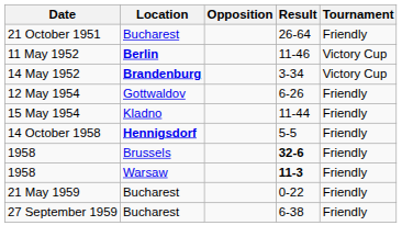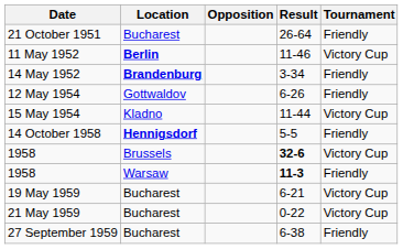 <table class="wikitable">
 <tr align="left">
 <th>Date</th>
 <th>Location</th>
 <th>Opposition</th>
 <th>Result</th>
 <th>Tournament</th>
 </tr>
 <tr>
 <td>21 October 1951</td>
 <td><a href='#'>Bucharest</a></td>
 <td></td>
 <td>26-64</td>
 <td>Friendly</td>
 </tr>
 <tr>
 <td>11 May 1952</td>
 <td><strong><a href='#'>Berlin</a></strong></td>
 <td></td>
 <td>11-46</td>
 <td>Victory Cup</td>
 </tr>
 <tr>
 <td>14 May 1952</td>
 <td><strong><a href='#'>Brandenburg</a></strong></td>
 <td></td>
 <td>3-34</td>
-<td>Victory Cup</td>
+<td>Friendly</td>
 </tr>
 <tr>
 <td>12 May 1954</td>
 <td><a href='#'>Gottwaldov</a></td>
 <td></td>
 <td>6-26</td>
 <td>Friendly</td>
 </tr>
 <tr>
 <td>15 May 1954</td>
 <td><a href='#'>Kladno</a></td>
 <td></td>
 <td>11-44</td>
-<td>Friendly</td>
+<td>Victory Cup</td>
 </tr>
 <tr>
 <td>14 October 1958</td>
 <td><strong><a href='#'>Hennigsdorf</a></strong></td>
 <td></td>
 <td>5-5</td>
 <td>Friendly</td>
 </tr>
 <tr>
 <td>1958</td>
 <td><a href='#'>Brussels</a></td>
 <td></td>
 <td><strong>32-6</strong></td>
-<td>Friendly</td>
+<td>Victory Cup</td>
 </tr>
 <tr>
 <td>1958</td>
 <td><a href='#'>Warsaw</a></td>
 <td></td>
 <td><strong>11-3</strong></td>
 <td>Friendly</td>
 </tr>
 <tr>
+<td>19 May 1959</td>
+<td>Bucharest</td>
+<td></td>
+<td>6-21</td>
+<td>Victory Cup</td>
+</tr>
+<tr>
 <td>21 May 1959</td>
 <td>Bucharest</td>
 <td></td>
 <td>0-22</td>
-<td>Friendly</td>
+<td>Victory Cup</td>
 </tr>
 <tr>
 <td>27 September 1959</td>
 <td>Bucharest</td>
 <td></td>
 <td>6-38</td>
 <td>Friendly</td>
 </tr>
 </table>
